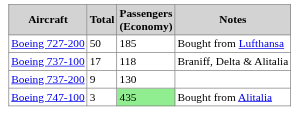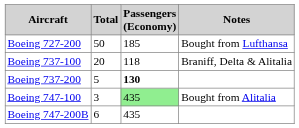 <table class="toccolours sortable" border="1" cellpadding="3" style="border-collapse:collapse;margin:auto;">
 <tr bgcolor=lightgrey>
 <th>Aircraft</th>
 <th>Total</th>
 <th>Passengers<br>(Economy)</th>
 <th>Notes</th>
 </tr>
 <tr>
 <td><a href='#'>Boeing 727-200</a></td>
 <td>50</td>
 <td>185</td>
 <td>Bought from <a href='#'>Lufthansa</a></td>
 </tr>
 <tr>
 <td><a href='#'>Boeing 737-100</a></td>
-<td>17</td>
+<td>20</td>
 <td>118</td>
 <td>Braniff, Delta & Alitalia</td>
 </tr>
 <tr>
 <td><a href='#'>Boeing 737-200</a></td>
-<td>9</td>
-<td>130</td>
+<td>5</td>
+<td><strong>130</strong></td>
 <td></td>
 </tr>
 <tr>
 <td><a href='#'>Boeing 747-100</a></td>
 <td>3</td>
 <td style="background: lightgreen;">435</td>
 <td>Bought from <a href='#'>Alitalia</a></td>
 </tr>
+<tr>
+<td><a href='#'>Boeing 747-200B</a></td>
+<td>6</td>
+<td>435</td>
+<td></td>
+</tr>
 </table>
